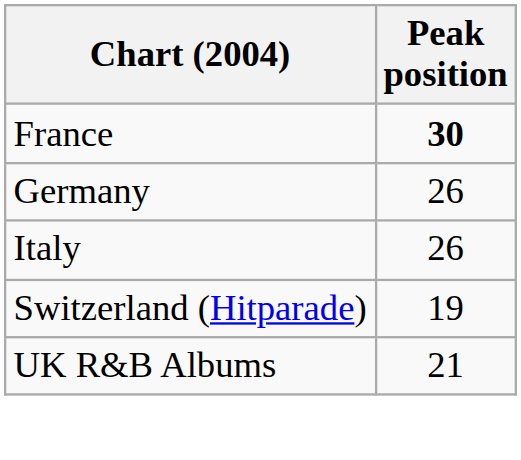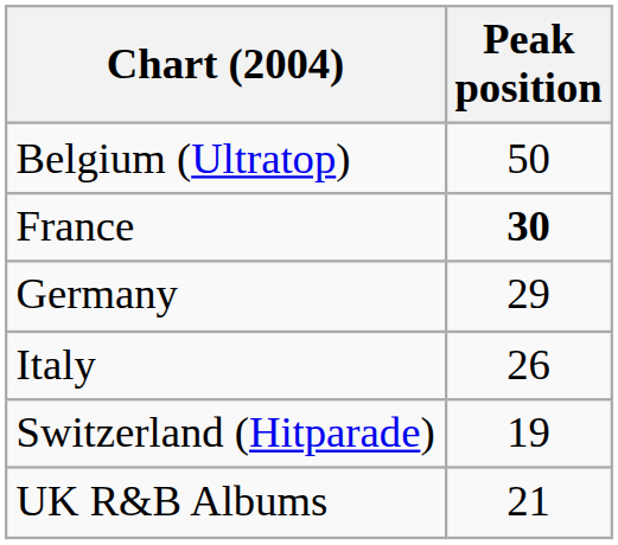 <table class="wikitable sortable">
 <tr>
 <th>Chart (2004)</th>
 <th>Peak<br>position</th>
+</tr>
+<tr>
+<td>Belgium (<a href='#'>Ultratop</a>)</td>
+<td align=center>50</td>
 </tr>
 <tr>
 <td>France</td>
 <td align=center><strong>30</strong></td>
 </tr>
 <tr>
 <td>Germany</td>
-<td align=center>26</td>
+<td align=center>29</td>
 </tr>
 <tr>
 <td>Italy</td>
 <td align=center>26</td>
 </tr>
 <tr>
 <td>Switzerland (<a href='#'>Hitparade</a>)</td>
 <td align=center>19</td>
 </tr>
 <tr>
 <td>UK R&B Albums</td>
 <td align=center>21</td>
 </tr>
 </table>
